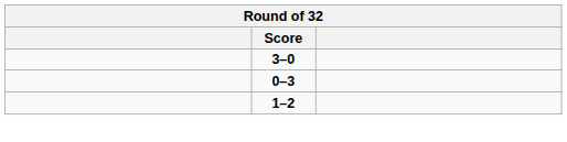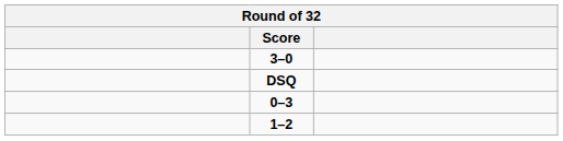 <table class="wikitable" style="text-align: center; font-size:90% ">
 <tr>
 <th colspan=3>Round of 32</th>
 </tr>
 <tr>
 <th align="right" width="250"></th>
 <th width="60">Score</th>
 <th align="left" width="250"></th>
 </tr>
 <tr>
 <td align=left><strong></strong></td>
 <td align=center><strong>3–0</strong></td>
 <td align=left></td>
 </tr>
 <tr>
 <td align=left></td>
+<td align=center><strong>DSQ</strong></td>
+<td align=left><strong></strong></td>
+</tr>
+<tr>
+<td align=left></td>
 <td align=center><strong>0–3</strong></td>
 <td align=left><strong></strong></td>
 </tr>
 <tr>
 <td align=left></td>
 <td align=center><strong>1–2</strong></td>
 <td align=left><strong></strong></td>
 </tr>
 </table>
